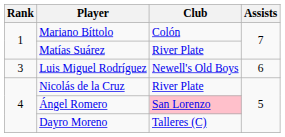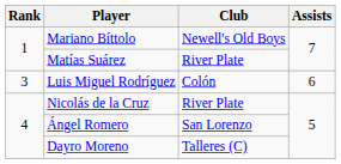 <table class="wikitable" border="1">
 <tr>
 <th>Rank</th>
 <th>Player</th>
 <th>Club</th>
 <th>Assists</th>
 </tr>
 <tr>
 <td align=center rowspan=2>1</td>
 <td> <a href='#'>Mariano Bíttolo</a></td>
-<td><a href='#'>Colón</a></td>
+<td><a href='#'>Newell's Old Boys</a></td>
 <td align=center rowspan=2>7</td>
 </tr>
 <tr>
 <td> <a href='#'>Matías Suárez</a></td>
 <td><a href='#'>River Plate</a></td>
 </tr>
 <tr>
 <td align=center>3</td>
 <td> <a href='#'>Luis Miguel Rodríguez</a></td>
-<td><a href='#'>Newell's Old Boys</a></td>
+<td><a href='#'>Colón</a></td>
 <td align=center>6</td>
 </tr>
 <tr>
 <td align=center rowspan=3>4</td>
 <td> <a href='#'>Nicolás de la Cruz</a></td>
 <td><a href='#'>River Plate</a></td>
 <td align=center rowspan=3>5</td>
 </tr>
 <tr>
 <td> <a href='#'>Ángel Romero</a></td>
-<td style="background: pink;"><a href='#'>San Lorenzo</a></td>
+<td><a href='#'>San Lorenzo</a></td>
 </tr>
 <tr>
 <td> <a href='#'>Dayro Moreno</a></td>
 <td><a href='#'>Talleres (C)</a></td>
 </tr>
 </table>
